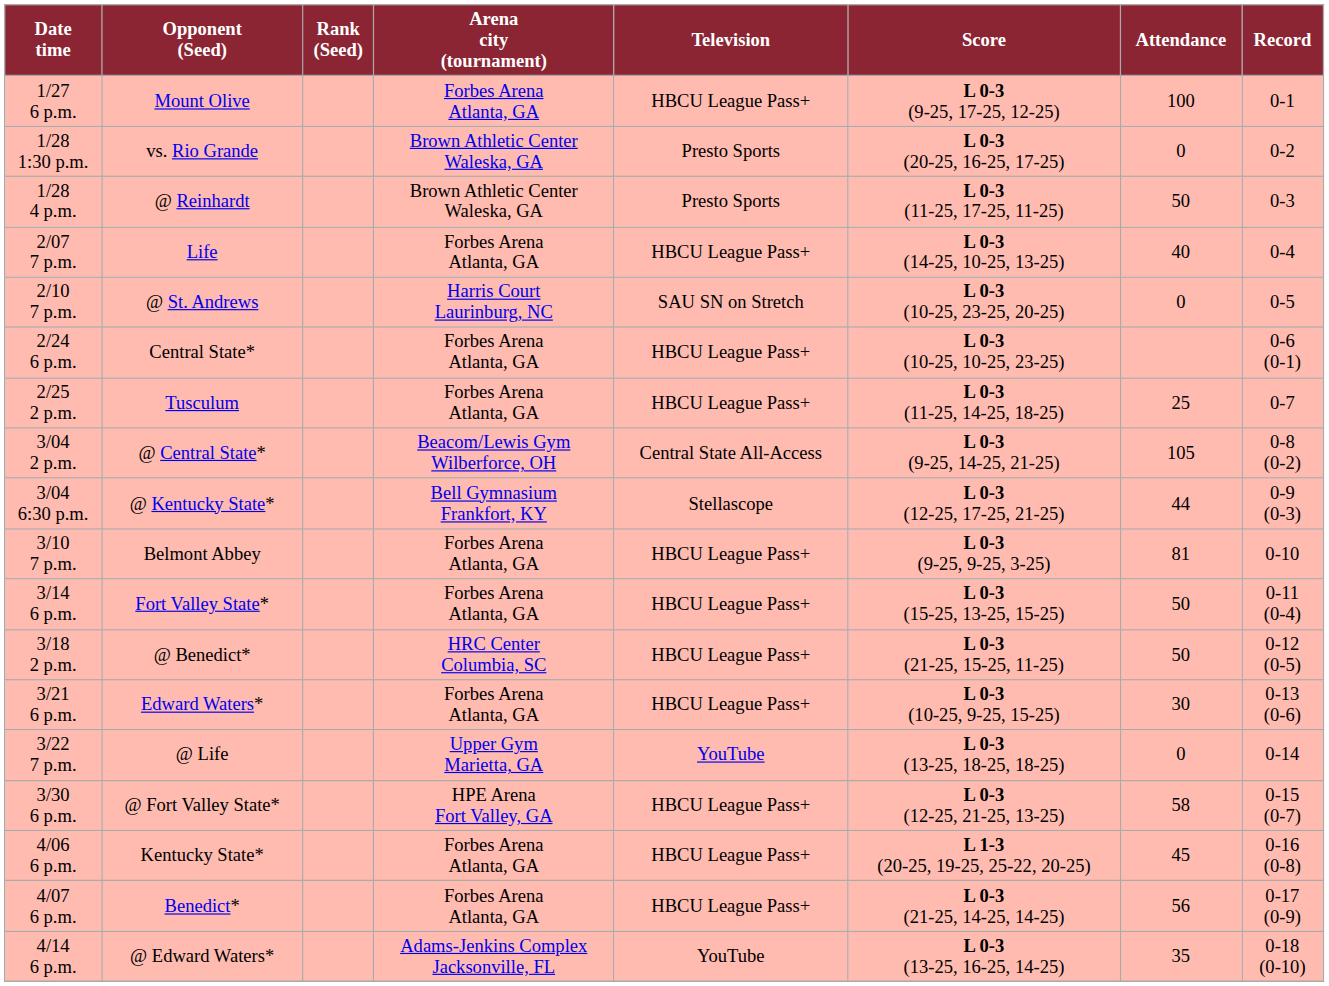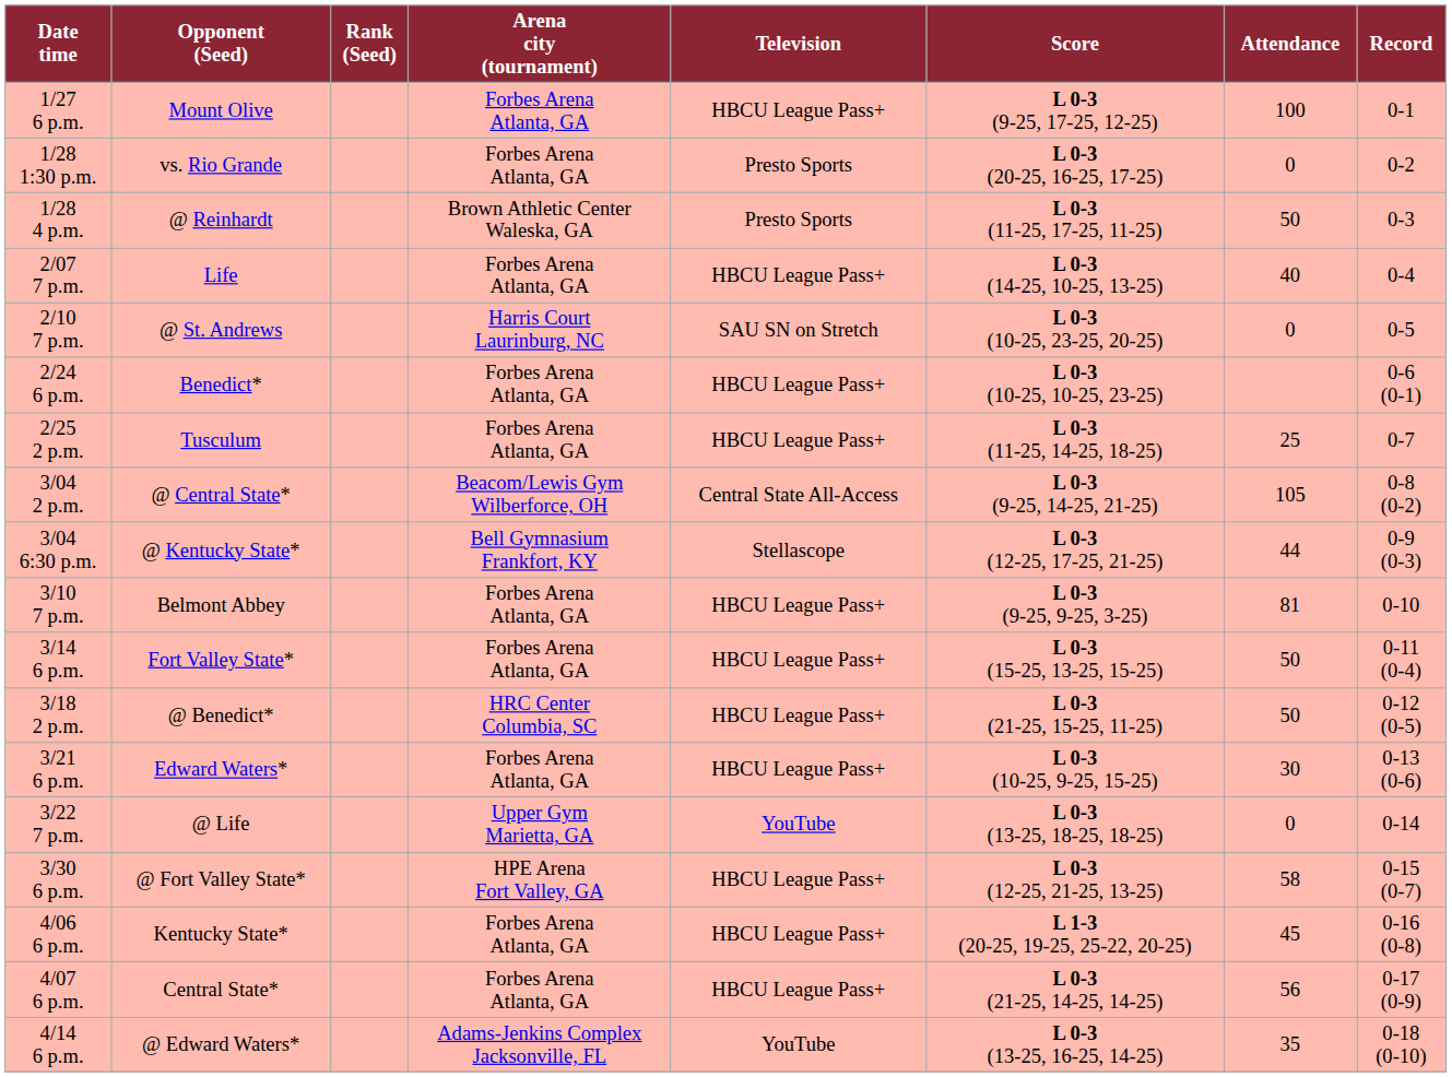 <table class="wikitable sortable" style="width:90%">
 <tr>
 <th style="background:#8B2433; color:#FFFFFF;" scope="col">Date<br>time</th>
 <th style="background:#8B2433; color:#FFFFFF;" scope="col">Opponent<br>(Seed)</th>
 <th style="background:#8B2433; color:#FFFFFF;" scope="col">Rank<br>(Seed)</th>
 <th style="background:#8B2433; color:#FFFFFF;" scope="col">Arena<br>city<br>(tournament)</th>
 <th style="background:#8B2433; color:#FFFFFF;" scope="col">Television</th>
 <th style="background:#8B2433; color:#FFFFFF;" scope="col">Score</th>
 <th style="background:#8B2433; color:#FFFFFF;" scope="col">Attendance</th>
 <th style="background:#8B2433; color:#FFFFFF;" scope="col">Record</th>
 </tr>
 <tr align="center" bgcolor="#ffbbb">
 <td>1/27<br>6 p.m.</td>
 <td><a href='#'>Mount Olive</a></td>
 <td></td>
 <td><a href='#'>Forbes Arena</a><br><a href='#'>Atlanta, GA</a></td>
 <td>HBCU League Pass+</td>
 <td><strong>L 0-3</strong><br>(9-25, 17-25, 12-25)</td>
 <td>100</td>
 <td>0-1</td>
 </tr>
 <tr align="center" bgcolor="#ffbbb">
 <td>1/28<br>1:30 p.m.</td>
 <td>vs. <a href='#'>Rio Grande</a></td>
 <td></td>
-<td><a href='#'>Brown Athletic Center</a><br><a href='#'>Waleska, GA</a></td>
+<td>Forbes Arena<br>Atlanta, GA</td>
 <td>Presto Sports</td>
 <td><strong>L 0-3</strong><br>(20-25, 16-25, 17-25)</td>
 <td>0</td>
 <td>0-2</td>
 </tr>
 <tr align="center" bgcolor="#ffbbb">
 <td>1/28<br>4 p.m.</td>
 <td>@ <a href='#'>Reinhardt</a></td>
 <td></td>
 <td>Brown Athletic Center<br>Waleska, GA</td>
 <td>Presto Sports</td>
 <td><strong>L 0-3</strong><br>(11-25, 17-25, 11-25)</td>
 <td>50</td>
 <td>0-3</td>
 </tr>
 <tr align="center" bgcolor="#ffbbb">
 <td>2/07<br>7 p.m.</td>
 <td><a href='#'>Life</a></td>
 <td></td>
 <td>Forbes Arena<br>Atlanta, GA</td>
 <td>HBCU League Pass+</td>
 <td><strong>L 0-3</strong><br>(14-25, 10-25, 13-25)</td>
 <td>40</td>
 <td>0-4</td>
 </tr>
 <tr align="center" bgcolor="#ffbbb">
 <td>2/10<br>7 p.m.</td>
 <td>@ <a href='#'>St. Andrews</a></td>
 <td></td>
 <td><a href='#'>Harris Court</a><br><a href='#'>Laurinburg, NC</a></td>
 <td>SAU SN on Stretch</td>
 <td><strong>L 0-3</strong><br>(10-25, 23-25, 20-25)</td>
 <td>0</td>
 <td>0-5</td>
 </tr>
 <tr align="center" bgcolor="#ffbbb">
 <td>2/24<br>6 p.m.</td>
-<td>Central State*</td>
+<td><a href='#'>Benedict</a>*</td>
 <td></td>
 <td>Forbes Arena<br>Atlanta, GA</td>
 <td>HBCU League Pass+</td>
 <td><strong>L 0-3</strong><br>(10-25, 10-25, 23-25)</td>
 <td></td>
 <td>0-6<br>(0-1)</td>
 </tr>
 <tr align="center" bgcolor="#ffbbb">
 <td>2/25<br>2 p.m.</td>
 <td><a href='#'>Tusculum</a></td>
 <td></td>
 <td>Forbes Arena<br>Atlanta, GA</td>
 <td>HBCU League Pass+</td>
 <td><strong>L 0-3</strong><br>(11-25, 14-25, 18-25)</td>
 <td>25</td>
 <td>0-7</td>
 </tr>
 <tr align="center" bgcolor="#ffbbb">
 <td>3/04<br>2 p.m.</td>
 <td>@ <a href='#'>Central State</a>*</td>
 <td></td>
 <td><a href='#'>Beacom/Lewis Gym</a><br><a href='#'>Wilberforce, OH</a></td>
 <td>Central State All-Access</td>
 <td><strong>L 0-3</strong><br>(9-25, 14-25, 21-25)</td>
 <td>105</td>
 <td>0-8<br>(0-2)</td>
 </tr>
 <tr align="center" bgcolor="#ffbbb">
 <td>3/04<br>6:30 p.m.</td>
 <td>@ <a href='#'>Kentucky State</a>*</td>
 <td></td>
 <td><a href='#'>Bell Gymnasium</a><br><a href='#'>Frankfort, KY</a></td>
 <td>Stellascope</td>
 <td><strong>L 0-3</strong><br>(12-25, 17-25, 21-25)</td>
 <td>44</td>
 <td>0-9<br>(0-3)</td>
 </tr>
 <tr align="center" bgcolor="#ffbbb">
 <td>3/10<br>7 p.m.</td>
 <td>Belmont Abbey</td>
 <td></td>
 <td>Forbes Arena<br>Atlanta, GA</td>
 <td>HBCU League Pass+</td>
 <td><strong>L 0-3</strong><br>(9-25, 9-25, 3-25)</td>
 <td>81</td>
 <td>0-10</td>
 </tr>
 <tr align="center" bgcolor="#ffbbb">
 <td>3/14<br>6 p.m.</td>
 <td><a href='#'>Fort Valley State</a>*</td>
 <td></td>
 <td>Forbes Arena<br>Atlanta, GA</td>
 <td>HBCU League Pass+</td>
 <td><strong>L 0-3</strong><br>(15-25, 13-25, 15-25)</td>
 <td>50</td>
 <td>0-11<br>(0-4)</td>
 </tr>
 <tr align="center" bgcolor="#ffbbb">
 <td>3/18<br>2 p.m.</td>
 <td>@ Benedict*</td>
 <td></td>
 <td><a href='#'>HRC Center</a><br><a href='#'>Columbia, SC</a></td>
 <td>HBCU League Pass+</td>
 <td><strong>L 0-3</strong><br>(21-25, 15-25, 11-25)</td>
 <td>50</td>
 <td>0-12<br>(0-5)</td>
 </tr>
 <tr align="center" bgcolor="#ffbbb">
 <td>3/21<br>6 p.m.</td>
 <td><a href='#'>Edward Waters</a>*</td>
 <td></td>
 <td>Forbes Arena<br>Atlanta, GA</td>
 <td>HBCU League Pass+</td>
 <td><strong>L 0-3</strong><br>(10-25, 9-25, 15-25)</td>
 <td>30</td>
 <td>0-13<br>(0-6)</td>
 </tr>
 <tr align="center" bgcolor="#ffbbb">
 <td>3/22<br>7 p.m.</td>
 <td>@ Life</td>
 <td></td>
 <td><a href='#'>Upper Gym</a><br><a href='#'>Marietta, GA</a></td>
 <td><a href='#'>YouTube</a></td>
 <td><strong>L 0-3</strong><br>(13-25, 18-25, 18-25)</td>
 <td>0</td>
 <td>0-14</td>
 </tr>
 <tr align="center" bgcolor="#ffbbb">
 <td>3/30<br>6 p.m.</td>
 <td>@ Fort Valley State*</td>
 <td></td>
 <td>HPE Arena<br><a href='#'>Fort Valley, GA</a></td>
 <td>HBCU League Pass+</td>
 <td><strong>L 0-3</strong><br>(12-25, 21-25, 13-25)</td>
 <td>58</td>
 <td>0-15<br>(0-7)</td>
 </tr>
 <tr align="center" bgcolor="#ffbbb">
 <td>4/06<br>6 p.m.</td>
 <td>Kentucky State*</td>
 <td></td>
 <td>Forbes Arena<br>Atlanta, GA</td>
 <td>HBCU League Pass+</td>
 <td><strong>L 1-3</strong><br>(20-25, 19-25, 25-22, 20-25)</td>
 <td>45</td>
 <td>0-16<br>(0-8)</td>
 </tr>
 <tr align="center" bgcolor="#ffbbb">
 <td>4/07<br>6 p.m.</td>
-<td><a href='#'>Benedict</a>*</td>
+<td>Central State*</td>
 <td></td>
 <td>Forbes Arena<br>Atlanta, GA</td>
 <td>HBCU League Pass+</td>
 <td><strong>L 0-3</strong><br>(21-25, 14-25, 14-25)</td>
 <td>56</td>
 <td>0-17<br>(0-9)</td>
 </tr>
 <tr align="center" bgcolor="#ffbbb">
 <td>4/14<br>6 p.m.</td>
 <td>@ Edward Waters*</td>
 <td></td>
 <td><a href='#'>Adams-Jenkins Complex</a><br><a href='#'>Jacksonville, FL</a></td>
 <td>YouTube</td>
 <td><strong>L 0-3</strong><br>(13-25, 16-25, 14-25)</td>
 <td>35</td>
 <td>0-18<br>(0-10)</td>
 </tr>
 <tr>
 </tr>
 </table>
